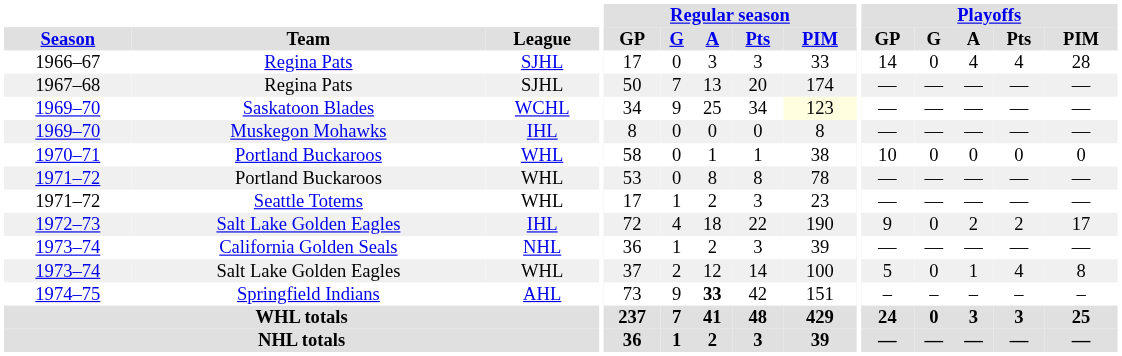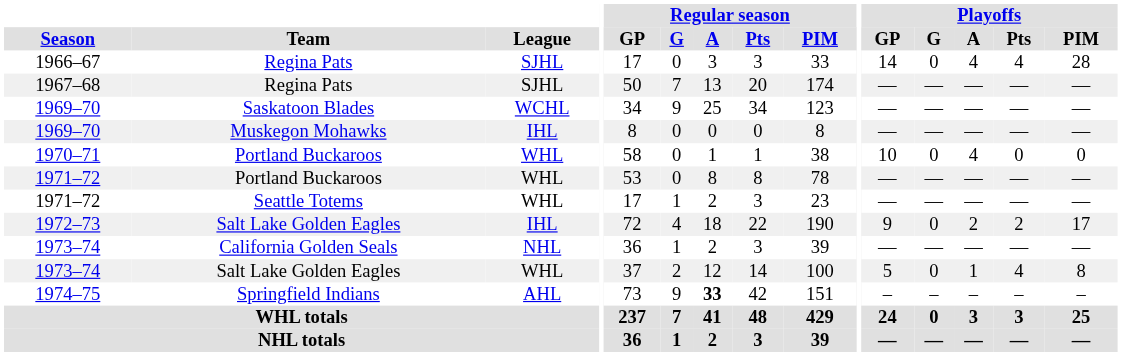 <table border="0" cellpadding="1" cellspacing="0" style="text-align:center; width:60em">
 <tr bgcolor="#e0e0e0">
 <th colspan="3" bgcolor="#ffffff"></th>
 <th rowspan="100" bgcolor="#ffffff"></th>
 <th colspan="5"><a href='#'>Regular season</a></th>
 <th rowspan="100" bgcolor="#ffffff"></th>
 <th colspan="5"><a href='#'>Playoffs</a></th>
 </tr>
 <tr bgcolor="#e0e0e0">
 <th><a href='#'>Season</a></th>
 <th>Team</th>
 <th>League</th>
 <th>GP</th>
 <th><a href='#'>G</a></th>
 <th><a href='#'>A</a></th>
 <th><a href='#'>Pts</a></th>
 <th><a href='#'>PIM</a></th>
 <th>GP</th>
 <th>G</th>
 <th>A</th>
 <th>Pts</th>
 <th>PIM</th>
 </tr>
 <tr>
 <td>1966–67</td>
 <td><a href='#'>Regina Pats</a></td>
 <td><a href='#'>SJHL</a></td>
 <td>17</td>
 <td>0</td>
 <td>3</td>
 <td>3</td>
 <td>33</td>
 <td>14</td>
 <td>0</td>
 <td>4</td>
 <td>4</td>
 <td>28</td>
 </tr>
 <tr bgcolor="#f0f0f0">
 <td>1967–68</td>
 <td>Regina Pats</td>
 <td>SJHL</td>
 <td>50</td>
 <td>7</td>
 <td>13</td>
 <td>20</td>
 <td>174</td>
 <td>—</td>
 <td>—</td>
 <td>—</td>
 <td>—</td>
 <td>—</td>
 </tr>
 <tr>
 <td><a href='#'>1969–70</a></td>
 <td><a href='#'>Saskatoon Blades</a></td>
 <td><a href='#'>WCHL</a></td>
 <td>34</td>
 <td>9</td>
 <td>25</td>
 <td>34</td>
-<td style="background: lightyellow;">123</td>
+<td>123</td>
 <td>—</td>
 <td>—</td>
 <td>—</td>
 <td>—</td>
 <td>—</td>
 </tr>
 <tr bgcolor="#f0f0f0">
 <td><a href='#'>1969–70</a></td>
 <td><a href='#'>Muskegon Mohawks</a></td>
 <td><a href='#'>IHL</a></td>
 <td>8</td>
 <td>0</td>
 <td>0</td>
 <td>0</td>
 <td>8</td>
 <td>—</td>
 <td>—</td>
 <td>—</td>
 <td>—</td>
 <td>—</td>
 </tr>
 <tr>
 <td><a href='#'>1970–71</a></td>
 <td><a href='#'>Portland Buckaroos</a></td>
 <td><a href='#'>WHL</a></td>
 <td>58</td>
 <td>0</td>
 <td>1</td>
 <td>1</td>
 <td>38</td>
 <td>10</td>
 <td>0</td>
-<td>0</td>
+<td>4</td>
 <td>0</td>
 <td>0</td>
 </tr>
 <tr bgcolor="#f0f0f0">
 <td><a href='#'>1971–72</a></td>
 <td>Portland Buckaroos</td>
 <td>WHL</td>
 <td>53</td>
 <td>0</td>
 <td>8</td>
 <td>8</td>
 <td>78</td>
 <td>—</td>
 <td>—</td>
 <td>—</td>
 <td>—</td>
 <td>—</td>
 </tr>
 <tr>
 <td>1971–72</td>
 <td><a href='#'>Seattle Totems</a></td>
 <td>WHL</td>
 <td>17</td>
 <td>1</td>
 <td>2</td>
 <td>3</td>
 <td>23</td>
 <td>—</td>
 <td>—</td>
 <td>—</td>
 <td>—</td>
 <td>—</td>
 </tr>
 <tr bgcolor="#f0f0f0">
 <td><a href='#'>1972–73</a></td>
 <td><a href='#'>Salt Lake Golden Eagles</a></td>
 <td><a href='#'>IHL</a></td>
 <td>72</td>
 <td>4</td>
 <td>18</td>
 <td>22</td>
 <td>190</td>
 <td>9</td>
 <td>0</td>
 <td>2</td>
 <td>2</td>
 <td>17</td>
 </tr>
 <tr>
 <td><a href='#'>1973–74</a></td>
 <td><a href='#'>California Golden Seals</a></td>
 <td><a href='#'>NHL</a></td>
 <td>36</td>
 <td>1</td>
 <td>2</td>
 <td>3</td>
 <td>39</td>
 <td>—</td>
 <td>—</td>
 <td>—</td>
 <td>—</td>
 <td>—</td>
 </tr>
 <tr bgcolor="#f0f0f0">
 <td><a href='#'>1973–74</a></td>
 <td>Salt Lake Golden Eagles</td>
 <td>WHL</td>
 <td>37</td>
 <td>2</td>
 <td>12</td>
 <td>14</td>
 <td>100</td>
 <td>5</td>
 <td>0</td>
 <td>1</td>
 <td>4</td>
 <td>8</td>
 </tr>
 <tr>
 <td><a href='#'>1974–75</a></td>
 <td><a href='#'>Springfield Indians</a></td>
 <td><a href='#'>AHL</a></td>
 <td>73</td>
 <td>9</td>
 <td><strong>33</strong></td>
 <td>42</td>
 <td>151</td>
 <td>–</td>
 <td>–</td>
 <td>–</td>
 <td>–</td>
 <td>–</td>
 </tr>
 <tr bgcolor="#e0e0e0">
 <th colspan="3">WHL totals</th>
 <th>237</th>
 <th>7</th>
 <th>41</th>
 <th>48</th>
 <th>429</th>
 <th>24</th>
 <th>0</th>
 <th>3</th>
 <th>3</th>
 <th>25</th>
 </tr>
 <tr bgcolor="#e0e0e0">
 <th colspan="3">NHL totals</th>
 <th>36</th>
 <th>1</th>
 <th>2</th>
 <th>3</th>
 <th>39</th>
 <th>—</th>
 <th>—</th>
 <th>—</th>
 <th>—</th>
 <th>—</th>
 </tr>
 </table>
